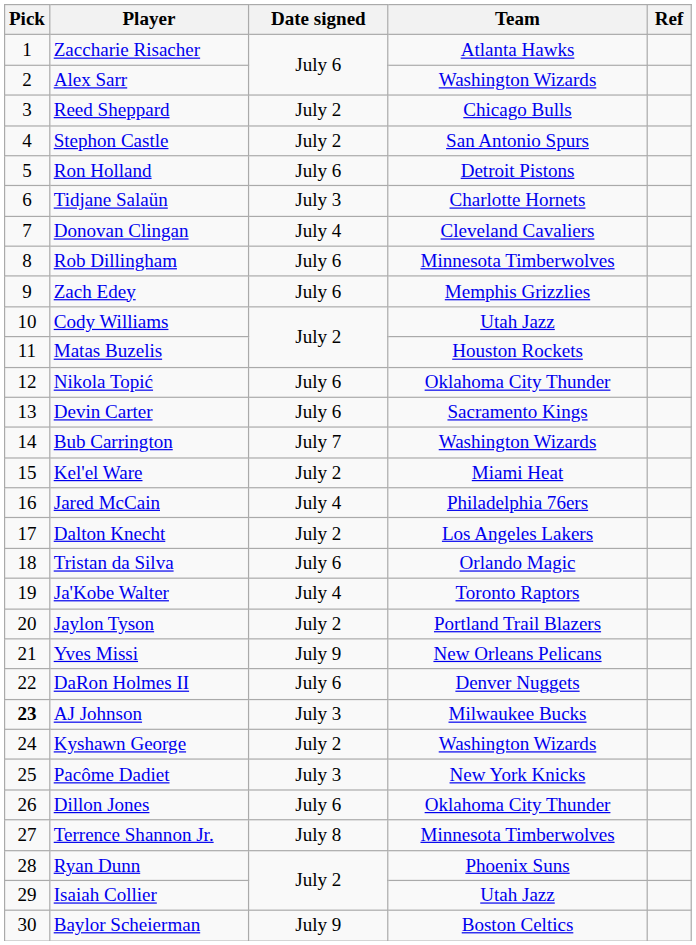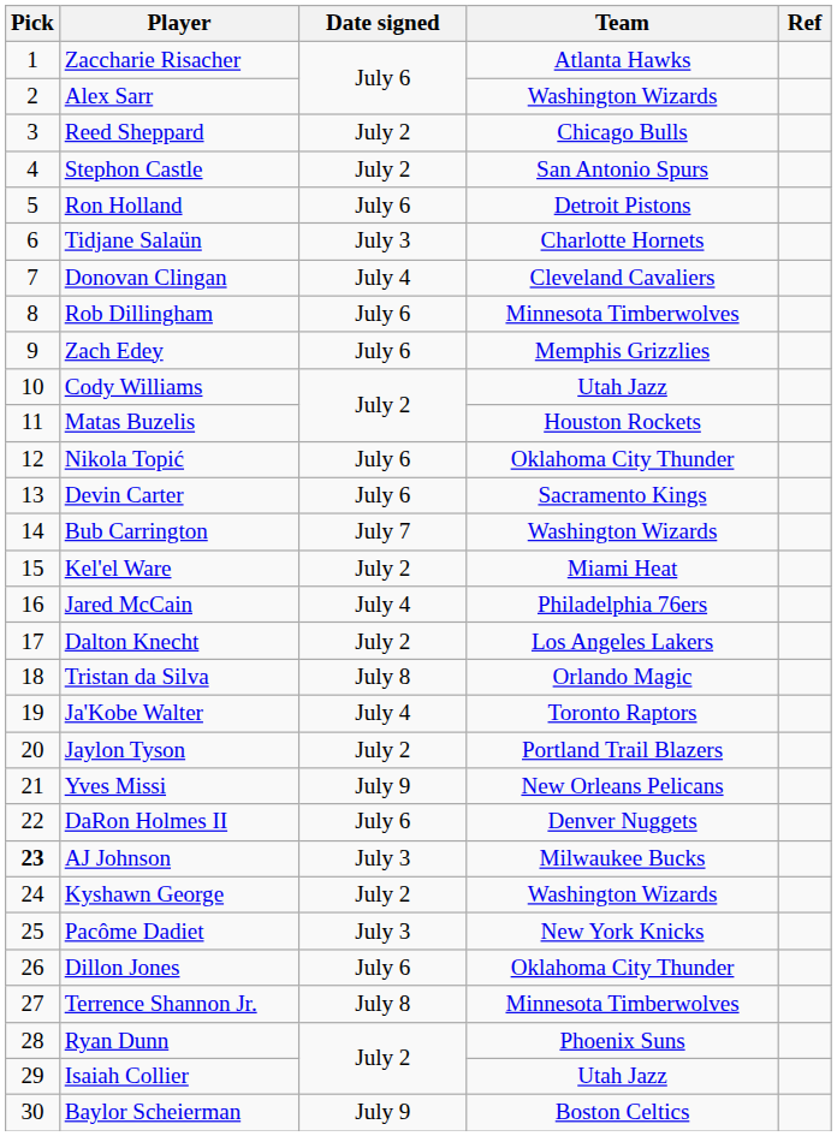 <table class="wikitable sortable" style="text-align:left">
 <tr>
 <th style="width:30px">Pick</th>
 <th style="width:160px">Player</th>
 <th style="width:110px">Date signed</th>
 <th style="width:210px">Team</th>
 <th class="unsortable" style="width:30px">Ref</th>
 </tr>
 <tr>
 <td align=center>1</td>
 <td><a href='#'>Zaccharie Risacher</a></td>
 <td rowspan=2 align=center>July 6</td>
 <td align=center><a href='#'>Atlanta Hawks</a></td>
 <td align=center></td>
 </tr>
 <tr>
 <td align=center>2</td>
 <td><a href='#'>Alex Sarr</a></td>
 <td align=center><a href='#'>Washington Wizards</a></td>
 <td align=center></td>
 </tr>
 <tr>
 <td align=center>3</td>
 <td><a href='#'>Reed Sheppard</a></td>
 <td align=center>July 2</td>
 <td align=center><a href='#'>Chicago Bulls</a></td>
 <td align=center></td>
 </tr>
 <tr>
 <td align=center>4</td>
 <td><a href='#'>Stephon Castle</a></td>
 <td align=center>July 2</td>
 <td align=center><a href='#'>San Antonio Spurs</a></td>
 <td align=center></td>
 </tr>
 <tr>
 <td align=center>5</td>
 <td><a href='#'>Ron Holland</a></td>
 <td align=center>July 6</td>
 <td align=center><a href='#'>Detroit Pistons</a></td>
 <td align=center></td>
 </tr>
 <tr>
 <td align=center>6</td>
 <td><a href='#'>Tidjane Salaün</a></td>
 <td align=center>July 3</td>
 <td align=center><a href='#'>Charlotte Hornets</a></td>
 <td align=center></td>
 </tr>
 <tr>
 <td align=center>7</td>
 <td><a href='#'>Donovan Clingan</a></td>
 <td align=center>July 4</td>
 <td align=center><a href='#'>Cleveland Cavaliers</a></td>
 <td align=center></td>
 </tr>
 <tr>
 <td align=center>8</td>
 <td><a href='#'>Rob Dillingham</a></td>
 <td align=center>July 6</td>
 <td align=center><a href='#'>Minnesota Timberwolves</a><br></td>
 <td align=center></td>
 </tr>
 <tr>
 <td align=center>9</td>
 <td><a href='#'>Zach Edey</a></td>
 <td align=center>July 6</td>
 <td align=center><a href='#'>Memphis Grizzlies</a></td>
 <td align=center></td>
 </tr>
 <tr>
 <td align=center>10</td>
 <td><a href='#'>Cody Williams</a></td>
 <td rowspan=2 align=center>July 2</td>
 <td align=center><a href='#'>Utah Jazz</a></td>
 <td align=center></td>
 </tr>
 <tr>
 <td align=center>11</td>
 <td><a href='#'>Matas Buzelis</a></td>
 <td align=center><a href='#'>Houston Rockets</a></td>
 <td align=center></td>
 </tr>
 <tr>
 <td align=center>12</td>
 <td><a href='#'>Nikola Topić</a></td>
 <td align=center>July 6</td>
 <td align=center><a href='#'>Oklahoma City Thunder</a></td>
 <td align=center></td>
 </tr>
 <tr>
 <td align=center>13</td>
 <td><a href='#'>Devin Carter</a></td>
 <td align=center>July 6</td>
 <td align=center><a href='#'>Sacramento Kings</a></td>
 <td align=center></td>
 </tr>
 <tr>
 <td align=center>14</td>
 <td><a href='#'>Bub Carrington</a></td>
 <td align=center>July 7</td>
 <td align=center><a href='#'>Washington Wizards</a><br></td>
 <td align=center></td>
 </tr>
 <tr>
 <td align=center>15</td>
 <td><a href='#'>Kel'el Ware</a></td>
 <td align=center>July 2</td>
 <td align=center><a href='#'>Miami Heat</a></td>
 <td align=center></td>
 </tr>
 <tr>
 <td align=center>16</td>
 <td><a href='#'>Jared McCain</a></td>
 <td align=center>July 4</td>
 <td align=center><a href='#'>Philadelphia 76ers</a></td>
 <td align=center></td>
 </tr>
 <tr>
 <td align=center>17</td>
 <td><a href='#'>Dalton Knecht</a></td>
 <td align=center>July 2</td>
 <td align=center><a href='#'>Los Angeles Lakers</a></td>
 <td align=center></td>
 </tr>
 <tr>
 <td align=center>18</td>
 <td><a href='#'>Tristan da Silva</a></td>
-<td align=center>July 6</td>
+<td align=center>July 8</td>
 <td align=center><a href='#'>Orlando Magic</a></td>
 <td align=center></td>
 </tr>
 <tr>
 <td align=center>19</td>
 <td><a href='#'>Ja'Kobe Walter</a></td>
 <td align=center>July 4</td>
 <td align=center><a href='#'>Toronto Raptors</a></td>
 <td align=center></td>
 </tr>
 <tr>
 <td align=center>20</td>
 <td><a href='#'>Jaylon Tyson</a></td>
 <td align=center>July 2</td>
 <td align=center><a href='#'>Portland Trail Blazers</a></td>
 <td align=center></td>
 </tr>
 <tr>
 <td align=center>21</td>
 <td><a href='#'>Yves Missi</a></td>
 <td align=center>July 9</td>
 <td align=center><a href='#'>New Orleans Pelicans</a></td>
 <td align=center></td>
 </tr>
 <tr>
 <td align=center>22</td>
 <td><a href='#'>DaRon Holmes II</a></td>
 <td align=center>July 6</td>
 <td align=center><a href='#'>Denver Nuggets</a><br></td>
 <td align=center></td>
 </tr>
 <tr>
 <td align=center><strong>23</strong></td>
 <td><a href='#'>AJ Johnson</a></td>
 <td align=center>July 3</td>
 <td align=center><a href='#'>Milwaukee Bucks</a></td>
 <td align=center></td>
 </tr>
 <tr>
 <td align=center>24</td>
 <td><a href='#'>Kyshawn George</a></td>
 <td align=center>July 2</td>
 <td align=center><a href='#'>Washington Wizards</a><br></td>
 <td align=center></td>
 </tr>
 <tr>
 <td align=center>25</td>
 <td><a href='#'>Pacôme Dadiet</a></td>
 <td align=center>July 3</td>
 <td align=center><a href='#'>New York Knicks</a></td>
 <td align=center></td>
 </tr>
 <tr>
 <td align=center>26</td>
 <td><a href='#'>Dillon Jones</a></td>
 <td align=center>July 6</td>
 <td align=center><a href='#'>Oklahoma City Thunder</a><br></td>
 <td align=center></td>
 </tr>
 <tr>
 <td align=center>27</td>
 <td><a href='#'>Terrence Shannon Jr.</a></td>
 <td align=center>July 8</td>
 <td align=center><a href='#'>Minnesota Timberwolves</a></td>
 <td align=center></td>
 </tr>
 <tr>
 <td align=center>28</td>
 <td><a href='#'>Ryan Dunn</a></td>
 <td rowspan=2 align=center>July 2</td>
 <td align=center><a href='#'>Phoenix Suns</a><br></td>
 <td align=center></td>
 </tr>
 <tr>
 <td align=center>29</td>
 <td><a href='#'>Isaiah Collier</a></td>
 <td align=center><a href='#'>Utah Jazz</a></td>
 <td align=center></td>
 </tr>
 <tr>
 <td align=center>30</td>
 <td><a href='#'>Baylor Scheierman</a></td>
 <td align=center>July 9</td>
 <td align=center><a href='#'>Boston Celtics</a></td>
 <td align=center></td>
 </tr>
 </table>
